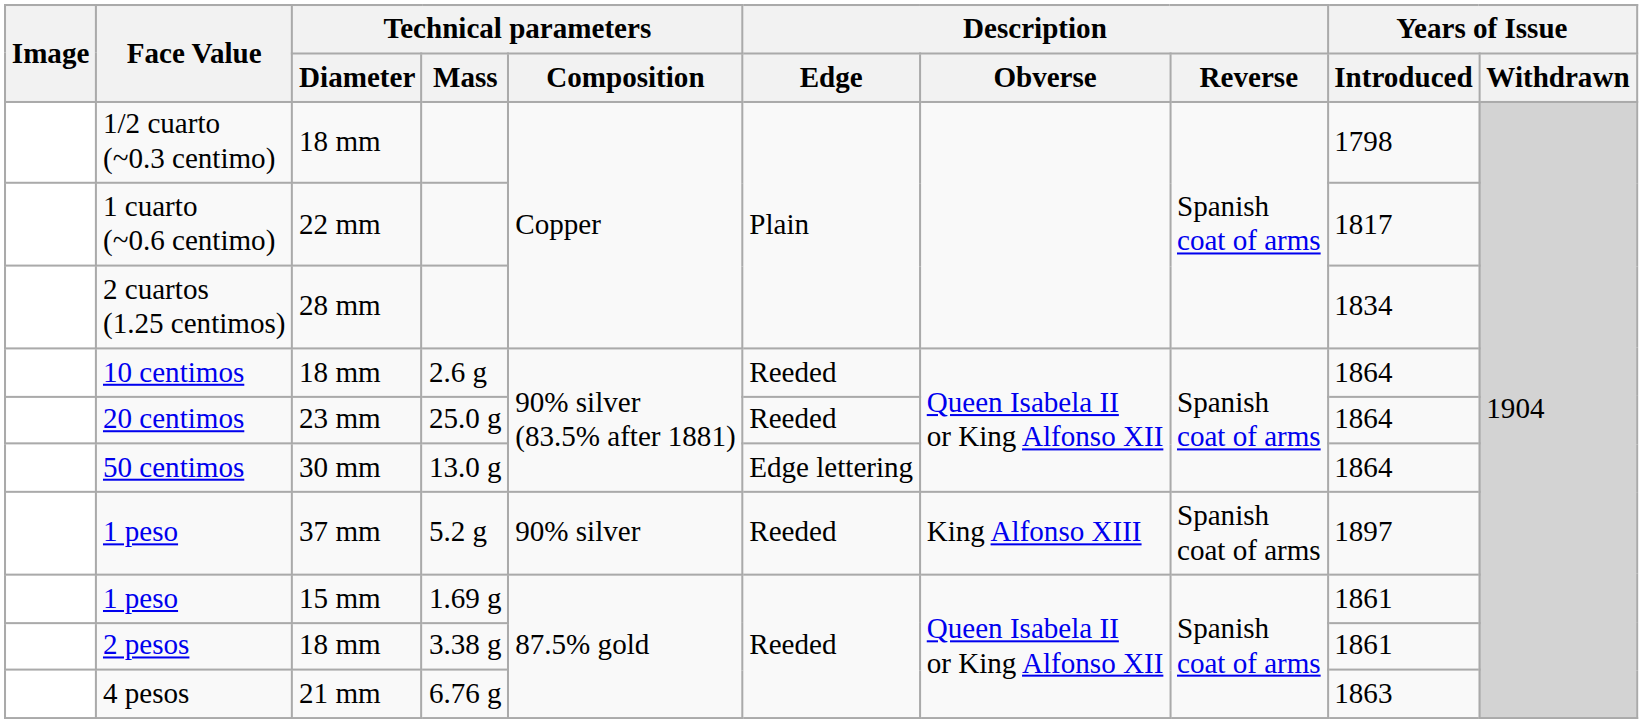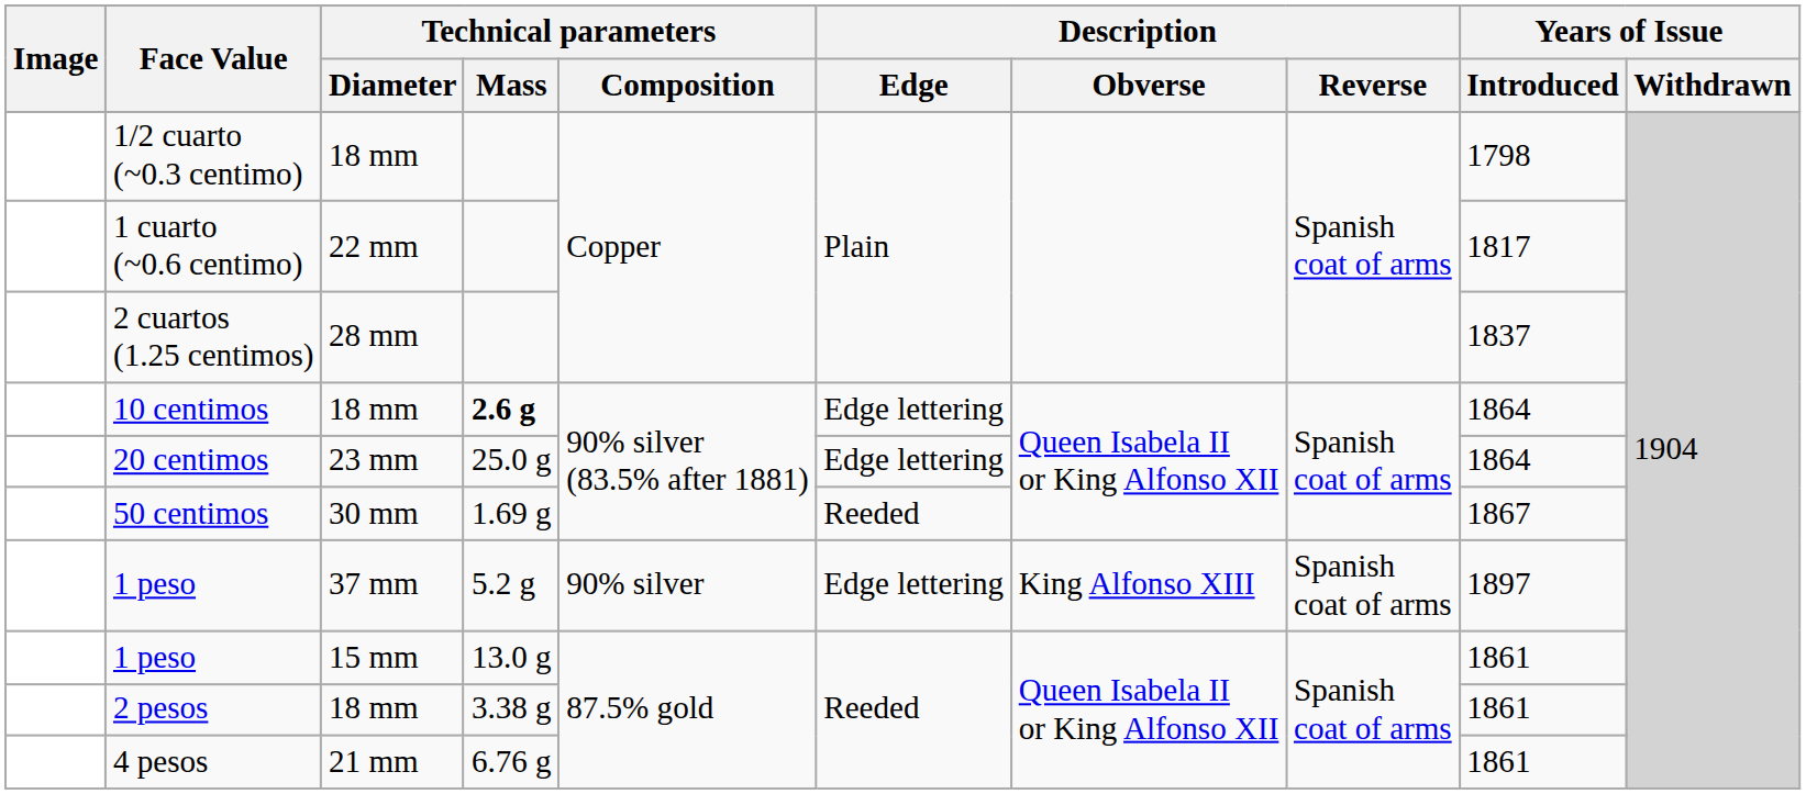 <table class="wikitable" style="font-size: 90%">
 <tr>
 <th rowspan="2">Image</th>
 <th rowspan="2">Face Value</th>
 <th colspan="3">Technical parameters</th>
 <th colspan="3">Description</th>
 <th colspan="2">Years of Issue</th>
 </tr>
 <tr>
 <th>Diameter</th>
 <th>Mass</th>
 <th>Composition</th>
 <th>Edge</th>
 <th>Obverse</th>
 <th>Reverse</th>
 <th>Introduced</th>
 <th>Withdrawn</th>
 </tr>
 <tr>
 <td style="text-align:center; background:#FFF;"></td>
 <td>1/2 cuarto <br>(~0.3 centimo)</td>
 <td>18 mm</td>
 <td></td>
 <td rowspan="3">Copper</td>
 <td rowspan="3">Plain</td>
 <td rowspan="3"></td>
 <td rowspan="3">Spanish <br><a href='#'>coat of arms</a></td>
 <td>1798</td>
 <td rowspan="10" bgcolor="lightgrey">1904</td>
 </tr>
 <tr>
 <td style="text-align:center; background:#fff;"><br></td>
 <td>1 cuarto <br>(~0.6 centimo)</td>
 <td>22 mm</td>
 <td></td>
 <td>1817</td>
 </tr>
 <tr>
 <td style="text-align:center; background:#FFF;"></td>
 <td>2 cuartos <br>(1.25 centimos)</td>
 <td>28 mm</td>
 <td></td>
-<td>1834</td>
+<td>1837</td>
 </tr>
 <tr>
 <td style="text-align:center; background:#FFF;"></td>
 <td><a href='#'>10 centimos</a></td>
 <td>18 mm</td>
-<td>2.6 g</td>
+<td><strong>2.6 g</strong></td>
 <td rowspan="3">90% silver <br>(83.5% after 1881)</td>
-<td>Reeded</td>
+<td>Edge lettering</td>
 <td rowspan="3"><a href='#'>Queen Isabela II</a> <br>or King <a href='#'>Alfonso XII</a></td>
 <td rowspan="3">Spanish <br><a href='#'>coat of arms</a></td>
 <td>1864</td>
 </tr>
 <tr>
 <td style="text-align:center; background:#FFF;"></td>
 <td><a href='#'>20 centimos</a></td>
 <td>23 mm</td>
 <td>25.0 g</td>
-<td>Reeded</td>
+<td>Edge lettering</td>
 <td>1864</td>
 </tr>
 <tr>
 <td style="text-align:center; background:#FFF;"></td>
 <td><a href='#'>50 centimos</a></td>
 <td>30 mm</td>
-<td>13.0 g</td>
-<td>Edge lettering</td>
-<td>1864</td>
+<td>1.69 g</td>
+<td>Reeded</td>
+<td>1867</td>
 </tr>
 <tr>
 <td style="text-align:center; background:#FFF;"></td>
 <td><a href='#'>1 peso</a></td>
 <td>37 mm</td>
 <td>5.2 g</td>
 <td>90% silver</td>
-<td>Reeded</td>
+<td>Edge lettering</td>
 <td>King <a href='#'>Alfonso XIII</a></td>
 <td>Spanish <br>coat of arms</td>
 <td>1897</td>
 </tr>
 <tr>
 <td style="text-align:center; background:#FFF;"> </td>
 <td><a href='#'>1 peso</a></td>
 <td>15 mm</td>
-<td>1.69 g</td>
+<td>13.0 g</td>
 <td rowspan="3">87.5% gold</td>
 <td rowspan="3">Reeded</td>
 <td rowspan="3"><a href='#'>Queen Isabela II</a> <br>or King <a href='#'>Alfonso XII</a></td>
 <td rowspan="3">Spanish<br><a href='#'>coat of arms</a></td>
 <td>1861</td>
 </tr>
 <tr>
 <td style="text-align:center; background:#FFF;"> </td>
 <td><a href='#'>2 pesos</a></td>
 <td>18 mm</td>
 <td>3.38 g</td>
 <td>1861</td>
 </tr>
 <tr>
 <td style="text-align:center; background:#FFF;"> </td>
 <td>4 pesos</td>
 <td>21 mm</td>
 <td>6.76 g</td>
-<td>1863</td>
+<td>1861</td>
 </tr>
 </table>
